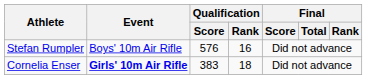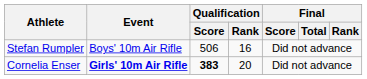 <table class="wikitable" style="font-size:90%">
 <tr>
 <th rowspan="2">Athlete</th>
 <th rowspan="2">Event</th>
 <th colspan="2">Qualification</th>
 <th colspan="3">Final</th>
 </tr>
 <tr>
 <th>Score</th>
 <th>Rank</th>
 <th>Score</th>
 <th>Total</th>
 <th>Rank</th>
 </tr>
 <tr>
 <td><a href='#'>Stefan Rumpler</a></td>
 <td><a href='#'>Boys' 10m Air Rifle</a></td>
-<td align=center>576</td>
+<td align=center>506</td>
 <td align=center>16</td>
 <td colspan=3 align=center>Did not advance</td>
 </tr>
 <tr>
 <td><a href='#'>Cornelia Enser</a></td>
 <td><strong><a href='#'>Girls' 10m Air Rifle</a></strong></td>
-<td align=center>383</td>
-<td align=center>18</td>
+<td align=center><strong>383</strong></td>
+<td align=center>20</td>
 <td colspan=3 align=center>Did not advance</td>
 </tr>
 </table>
